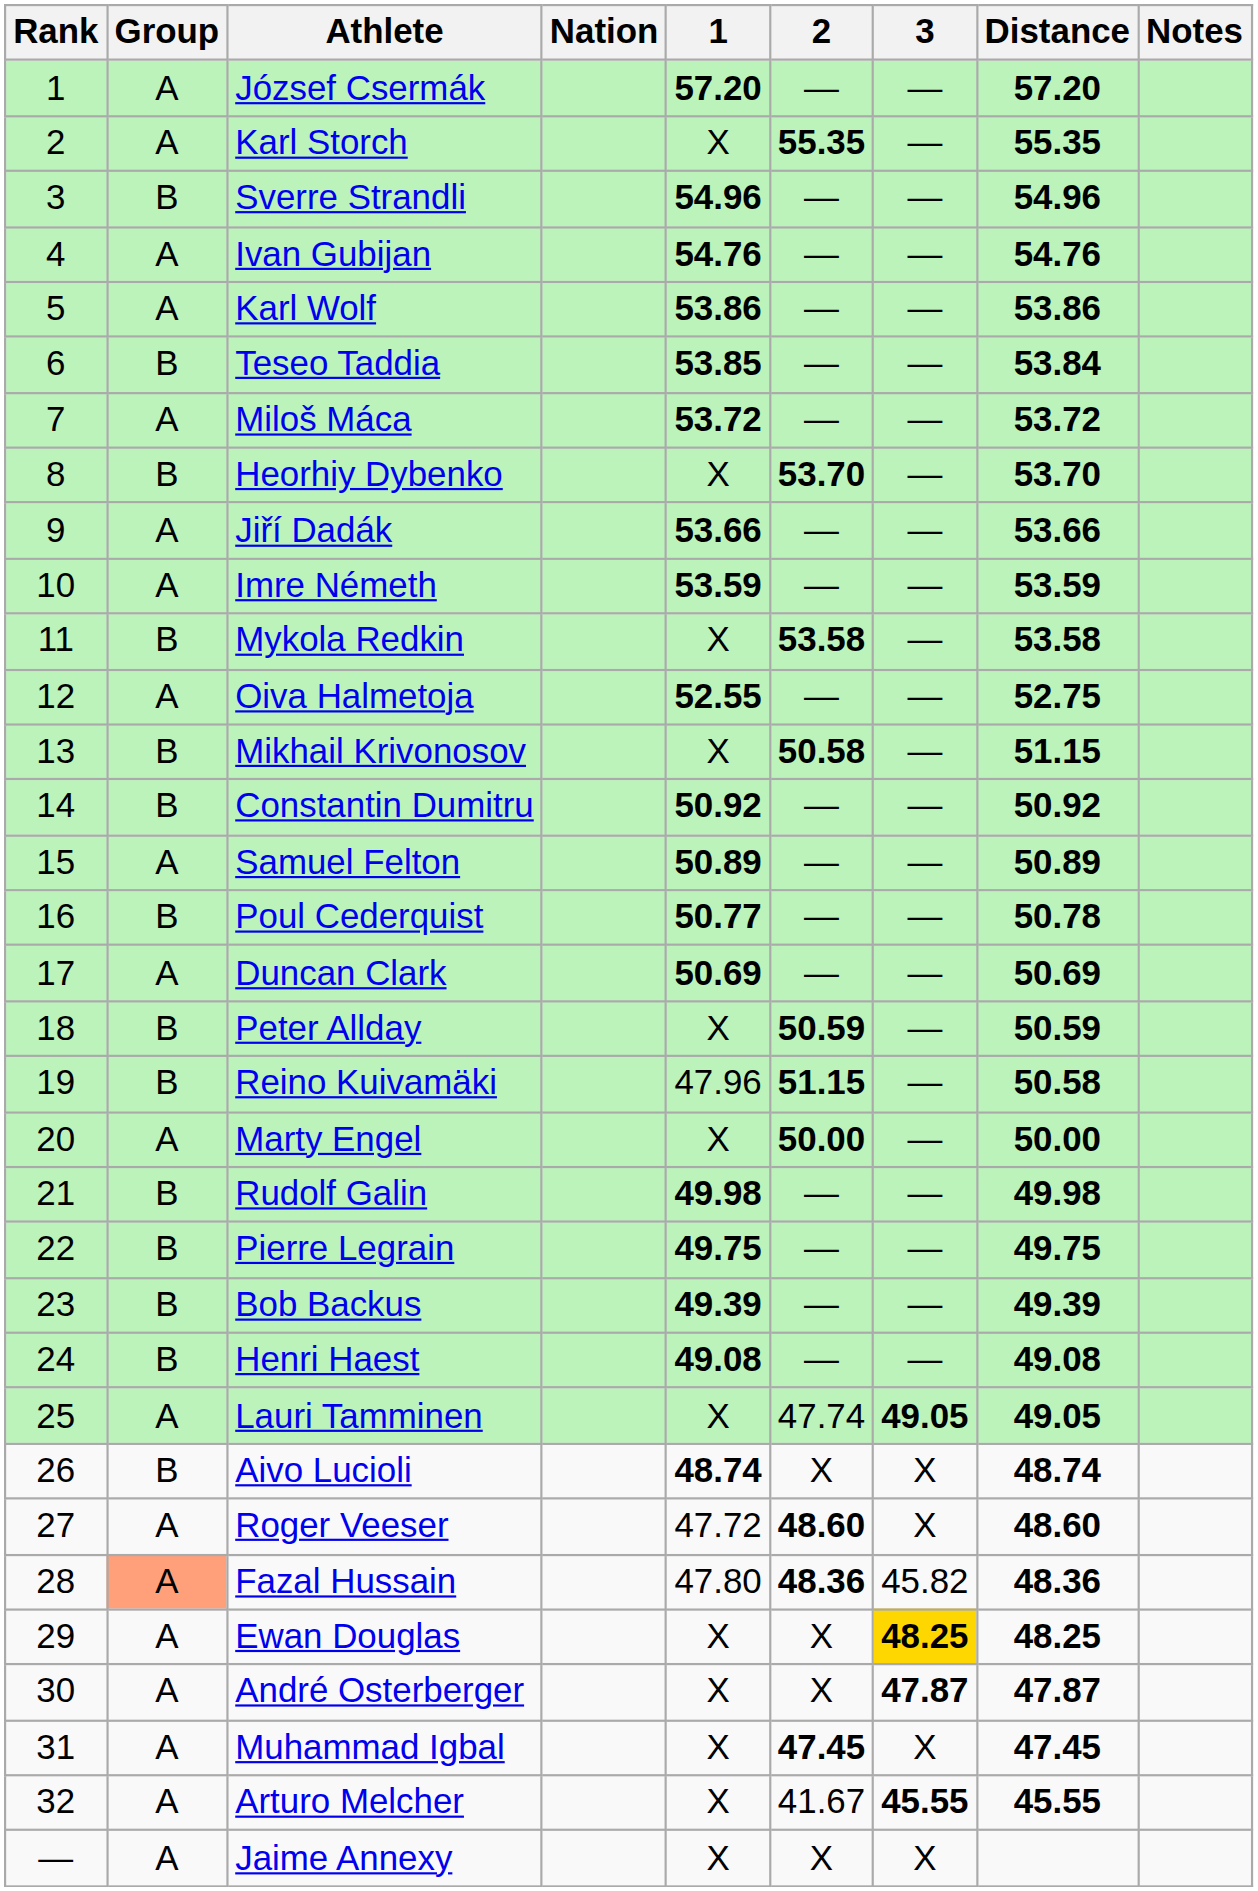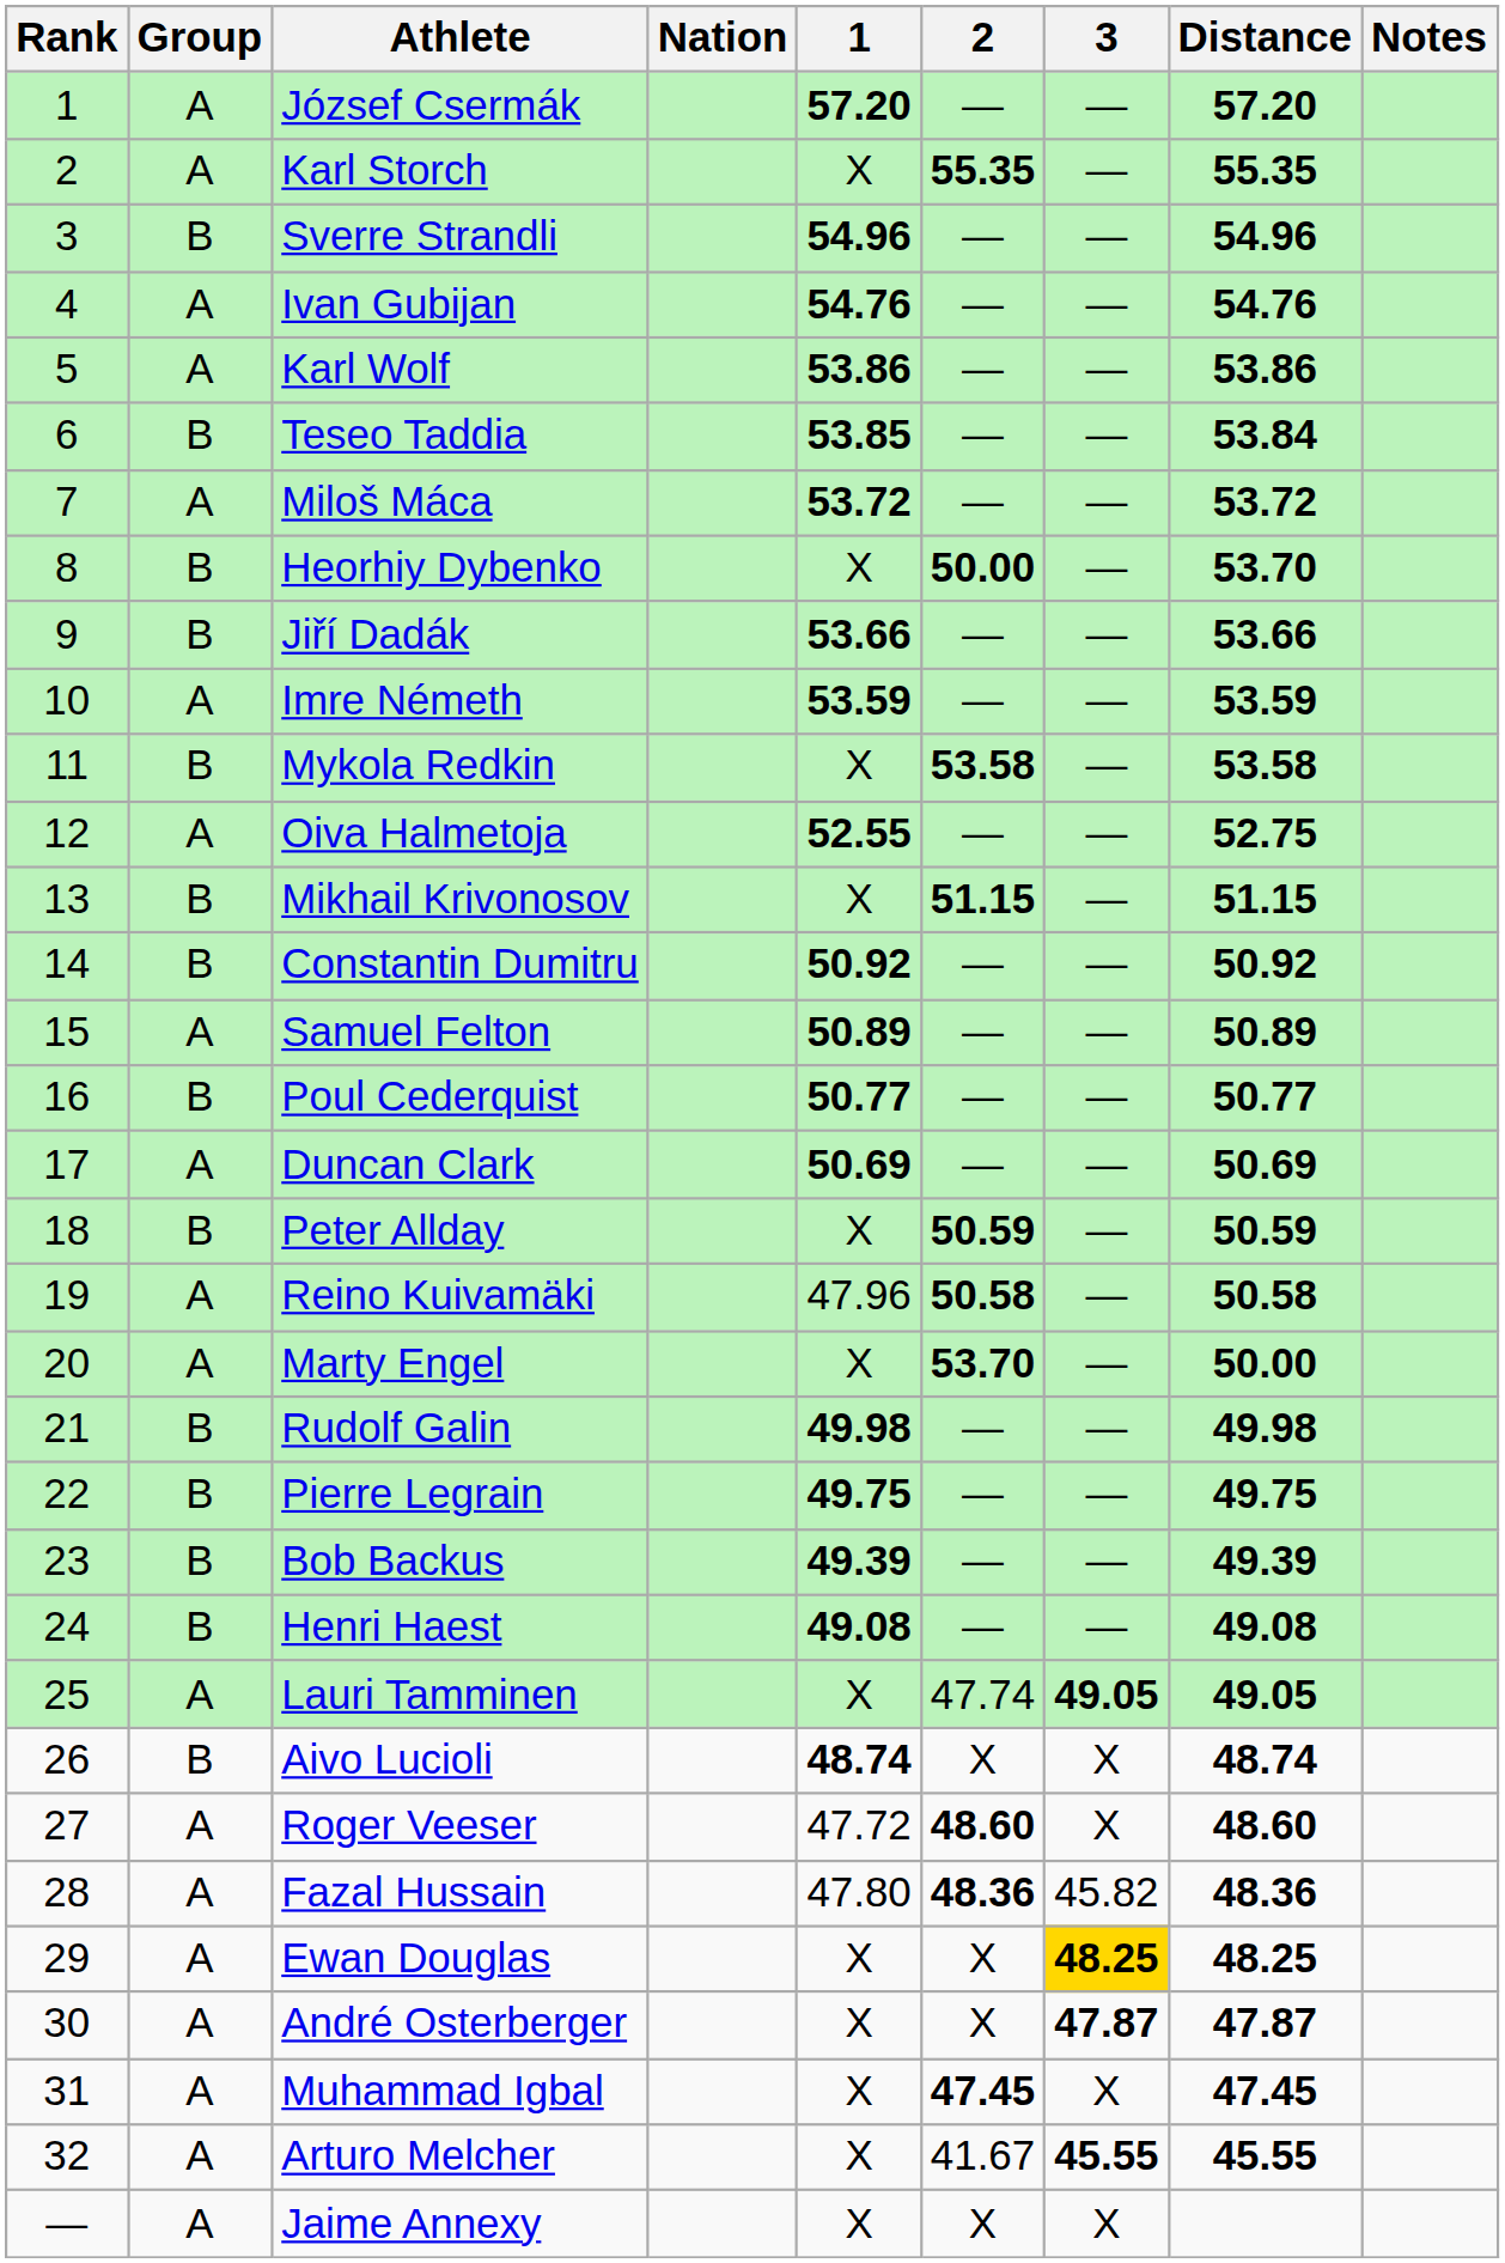 <table class="wikitable sortable" style="text-align:center">
 <tr>
 <th>Rank</th>
 <th>Group</th>
 <th>Athlete</th>
 <th>Nation</th>
 <th>1</th>
 <th>2</th>
 <th>3</th>
 <th>Distance</th>
 <th>Notes</th>
 </tr>
 <tr bgcolor=bbf3bb>
 <td>1</td>
 <td>A</td>
 <td align="left"><a href='#'>József Csermák</a></td>
 <td align="left"></td>
 <td><strong>57.20</strong> </td>
 <td data-sort-value=49.00>—</td>
 <td data-sort-value=49.00>—</td>
 <td><strong>57.20</strong></td>
 <td></td>
 </tr>
 <tr bgcolor=bbf3bb>
 <td>2</td>
 <td>A</td>
 <td align="left"><a href='#'>Karl Storch</a></td>
 <td align="left"></td>
 <td data-sort-value=1.00>X</td>
 <td><strong>55.35</strong></td>
 <td data-sort-value=49.00>—</td>
 <td><strong>55.35</strong></td>
 <td></td>
 </tr>
 <tr bgcolor=bbf3bb>
 <td>3</td>
 <td>B</td>
 <td align="left"><a href='#'>Sverre Strandli</a></td>
 <td align="left"></td>
 <td><strong>54.96</strong></td>
 <td data-sort-value=49.00>—</td>
 <td data-sort-value=49.00>—</td>
 <td><strong>54.96</strong></td>
 <td></td>
 </tr>
 <tr bgcolor=bbf3bb>
 <td>4</td>
 <td>A</td>
 <td align="left"><a href='#'>Ivan Gubijan</a></td>
 <td align=left></td>
 <td><strong>54.76</strong></td>
 <td data-sort-value=49.00>—</td>
 <td data-sort-value=49.00>—</td>
 <td><strong>54.76</strong></td>
 <td></td>
 </tr>
 <tr bgcolor=bbf3bb>
 <td>5</td>
 <td>A</td>
 <td align="left"><a href='#'>Karl Wolf</a></td>
 <td align=left></td>
 <td><strong>53.86</strong></td>
 <td data-sort-value=49.00>—</td>
 <td data-sort-value=49.00>—</td>
 <td><strong>53.86</strong></td>
 <td></td>
 </tr>
 <tr bgcolor=bbf3bb>
 <td>6</td>
 <td>B</td>
 <td align="left"><a href='#'>Teseo Taddia</a></td>
 <td align=left></td>
 <td><strong>53.85</strong></td>
 <td data-sort-value=49.00>—</td>
 <td data-sort-value=49.00>—</td>
 <td><strong>53.84</strong></td>
 <td></td>
 </tr>
 <tr bgcolor=bbf3bb>
 <td>7</td>
 <td>A</td>
 <td align="left"><a href='#'>Miloš Máca</a></td>
 <td align=left></td>
 <td><strong>53.72</strong></td>
 <td data-sort-value=49.00>—</td>
 <td data-sort-value=49.00>—</td>
 <td><strong>53.72</strong></td>
 <td></td>
 </tr>
 <tr bgcolor=bbf3bb>
 <td>8</td>
 <td>B</td>
 <td align="left"><a href='#'>Heorhiy Dybenko</a></td>
 <td align=left></td>
 <td data-sort-value=1.00>X</td>
-<td><strong>53.70</strong></td>
+<td><strong>50.00</strong></td>
 <td data-sort-value=49.00>—</td>
 <td><strong>53.70</strong></td>
 <td></td>
 </tr>
 <tr bgcolor=bbf3bb>
 <td>9</td>
-<td>A</td>
+<td>B</td>
 <td align="left"><a href='#'>Jiří Dadák</a></td>
 <td align=left></td>
 <td><strong>53.66</strong></td>
 <td data-sort-value=49.00>—</td>
 <td data-sort-value=49.00>—</td>
 <td><strong>53.66</strong></td>
 <td></td>
 </tr>
 <tr bgcolor=bbf3bb>
 <td>10</td>
 <td>A</td>
 <td align="left"><a href='#'>Imre Németh</a></td>
 <td align=left></td>
 <td><strong>53.59</strong></td>
 <td data-sort-value=49.00>—</td>
 <td data-sort-value=49.00>—</td>
 <td><strong>53.59</strong></td>
 <td></td>
 </tr>
 <tr bgcolor=bbf3bb>
 <td>11</td>
 <td>B</td>
 <td align="left"><a href='#'>Mykola Redkin</a></td>
 <td align=left></td>
 <td data-sort-value=1.00>X</td>
 <td><strong>53.58</strong></td>
 <td data-sort-value=49.00>—</td>
 <td><strong>53.58</strong></td>
 <td></td>
 </tr>
 <tr bgcolor=bbf3bb>
 <td>12</td>
 <td>A</td>
 <td align="left"><a href='#'>Oiva Halmetoja</a></td>
 <td align=left></td>
 <td><strong>52.55</strong></td>
 <td data-sort-value=49.00>—</td>
 <td data-sort-value=49.00>—</td>
 <td><strong>52.75</strong></td>
 <td></td>
 </tr>
 <tr bgcolor=bbf3bb>
 <td>13</td>
 <td>B</td>
 <td align="left"><a href='#'>Mikhail Krivonosov</a></td>
 <td align=left></td>
 <td data-sort-value=1.00>X</td>
-<td><strong>50.58</strong></td>
+<td><strong>51.15</strong></td>
 <td data-sort-value=49.00>—</td>
 <td><strong>51.15</strong></td>
 <td></td>
 </tr>
 <tr bgcolor=bbf3bb>
 <td>14</td>
 <td>B</td>
 <td align="left"><a href='#'>Constantin Dumitru</a></td>
 <td align=left></td>
 <td><strong>50.92</strong></td>
 <td data-sort-value=49.00>—</td>
 <td data-sort-value=49.00>—</td>
 <td><strong>50.92</strong></td>
 <td></td>
 </tr>
 <tr bgcolor=bbf3bb>
 <td>15</td>
 <td>A</td>
 <td align="left"><a href='#'>Samuel Felton</a></td>
 <td align=left></td>
 <td><strong>50.89</strong></td>
 <td data-sort-value=49.00>—</td>
 <td data-sort-value=49.00>—</td>
 <td><strong>50.89</strong></td>
 <td></td>
 </tr>
 <tr bgcolor=bbf3bb>
 <td>16</td>
 <td>B</td>
 <td align="left"><a href='#'>Poul Cederquist</a></td>
 <td align=left></td>
 <td><strong>50.77</strong></td>
 <td data-sort-value=49.00>—</td>
 <td data-sort-value=49.00>—</td>
-<td><strong>50.78</strong></td>
+<td><strong>50.77</strong></td>
 <td></td>
 </tr>
 <tr bgcolor=bbf3bb>
 <td>17</td>
 <td>A</td>
 <td align="left"><a href='#'>Duncan Clark</a></td>
 <td align=left></td>
 <td><strong>50.69</strong></td>
 <td data-sort-value=49.00>—</td>
 <td data-sort-value=49.00>—</td>
 <td><strong>50.69</strong></td>
 <td></td>
 </tr>
 <tr bgcolor=bbf3bb>
 <td>18</td>
 <td>B</td>
 <td align="left"><a href='#'>Peter Allday</a></td>
 <td align=left></td>
 <td data-sort-value=1.00>X</td>
 <td><strong>50.59</strong></td>
 <td data-sort-value=49.00>—</td>
 <td><strong>50.59</strong></td>
 <td></td>
 </tr>
 <tr bgcolor=bbf3bb>
 <td>19</td>
-<td>B</td>
+<td>A</td>
 <td align="left"><a href='#'>Reino Kuivamäki</a></td>
 <td align=left></td>
 <td>47.96</td>
-<td><strong>51.15</strong></td>
+<td><strong>50.58</strong></td>
 <td data-sort-value=49.00>—</td>
 <td><strong>50.58</strong></td>
 <td></td>
 </tr>
 <tr bgcolor=bbf3bb>
 <td>20</td>
 <td>A</td>
 <td align="left"><a href='#'>Marty Engel</a></td>
 <td align=left></td>
 <td data-sort-value=1.00>X</td>
-<td><strong>50.00</strong></td>
+<td><strong>53.70</strong></td>
 <td data-sort-value=49.00>—</td>
 <td><strong>50.00</strong></td>
 <td></td>
 </tr>
 <tr bgcolor=bbf3bb>
 <td>21</td>
 <td>B</td>
 <td align="left"><a href='#'>Rudolf Galin</a></td>
 <td align=left></td>
 <td><strong>49.98</strong></td>
 <td data-sort-value=49.00>—</td>
 <td data-sort-value=49.00>—</td>
 <td><strong>49.98</strong></td>
 <td></td>
 </tr>
 <tr bgcolor=bbf3bb>
 <td>22</td>
 <td>B</td>
 <td align="left"><a href='#'>Pierre Legrain</a></td>
 <td align=left></td>
 <td><strong>49.75</strong></td>
 <td data-sort-value=49.00>—</td>
 <td data-sort-value=49.00>—</td>
 <td><strong>49.75</strong></td>
 <td></td>
 </tr>
 <tr bgcolor=bbf3bb>
 <td>23</td>
 <td>B</td>
 <td align="left"><a href='#'>Bob Backus</a></td>
 <td align=left></td>
 <td><strong>49.39</strong></td>
 <td data-sort-value=49.00>—</td>
 <td data-sort-value=49.00>—</td>
 <td><strong>49.39</strong></td>
 <td></td>
 </tr>
 <tr bgcolor=bbf3bb>
 <td>24</td>
 <td>B</td>
 <td align="left"><a href='#'>Henri Haest</a></td>
 <td align=left></td>
 <td><strong>49.08</strong></td>
 <td data-sort-value=49.00>—</td>
 <td data-sort-value=49.00>—</td>
 <td><strong>49.08</strong></td>
 <td></td>
 </tr>
 <tr bgcolor=bbf3bb>
 <td>25</td>
 <td>A</td>
 <td align="left"><a href='#'>Lauri Tamminen</a></td>
 <td align=left></td>
 <td data-sort-value=1.00>X</td>
 <td>47.74</td>
 <td><strong>49.05</strong></td>
 <td><strong>49.05</strong></td>
 <td></td>
 </tr>
 <tr>
 <td>26</td>
 <td>B</td>
 <td align="left"><a href='#'>Aivo Lucioli</a></td>
 <td align=left></td>
 <td><strong>48.74</strong></td>
 <td data-sort-value=1.00>X</td>
 <td data-sort-value=1.00>X</td>
 <td><strong>48.74</strong></td>
 <td></td>
 </tr>
 <tr>
 <td>27</td>
 <td>A</td>
 <td align="left"><a href='#'>Roger Veeser</a></td>
 <td align=left></td>
 <td>47.72</td>
 <td><strong>48.60</strong></td>
 <td data-sort-value=1.00>X</td>
 <td><strong>48.60</strong></td>
 <td></td>
 </tr>
 <tr>
 <td>28</td>
-<td style="background: lightsalmon;">A</td>
+<td>A</td>
 <td align="left"><a href='#'>Fazal Hussain</a></td>
 <td align=left></td>
 <td>47.80</td>
 <td><strong>48.36</strong></td>
 <td>45.82</td>
 <td><strong>48.36</strong></td>
 <td></td>
 </tr>
 <tr>
 <td>29</td>
 <td>A</td>
 <td align="left"><a href='#'>Ewan Douglas</a></td>
 <td align=left></td>
 <td data-sort-value=1.00>X</td>
 <td data-sort-value=1.00>X</td>
 <td style="background: gold;"><strong>48.25</strong></td>
 <td><strong>48.25</strong></td>
 <td></td>
 </tr>
 <tr>
 <td>30</td>
 <td>A</td>
 <td align="left"><a href='#'>André Osterberger</a></td>
 <td align=left></td>
 <td data-sort-value=1.00>X</td>
 <td data-sort-value=1.00>X</td>
 <td><strong>47.87</strong></td>
 <td><strong>47.87</strong></td>
 <td></td>
 </tr>
 <tr>
 <td>31</td>
 <td>A</td>
 <td align="left"><a href='#'>Muhammad Igbal</a></td>
 <td align=left></td>
 <td data-sort-value=1.00>X</td>
 <td><strong>47.45</strong></td>
 <td data-sort-value=1.00>X</td>
 <td><strong>47.45</strong></td>
 <td></td>
 </tr>
 <tr>
 <td>32</td>
 <td>A</td>
 <td align="left"><a href='#'>Arturo Melcher</a></td>
 <td align=left></td>
 <td data-sort-value=1.00>X</td>
 <td>41.67</td>
 <td><strong>45.55</strong></td>
 <td><strong>45.55</strong></td>
 <td></td>
 </tr>
 <tr>
 <td data-sort-value=33>—</td>
 <td>A</td>
 <td align="left"><a href='#'>Jaime Annexy</a></td>
 <td align=left></td>
 <td data-sort-value=1.00>X</td>
 <td data-sort-value=1.00>X</td>
 <td data-sort-value=1.00>X</td>
 <td data-sort-value=1.00></td>
 <td></td>
 </tr>
 </table>
